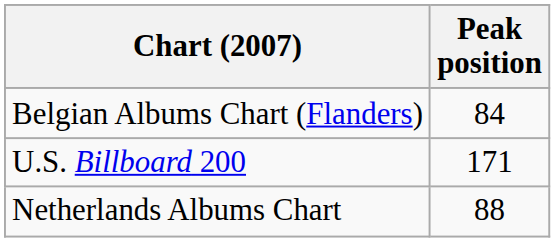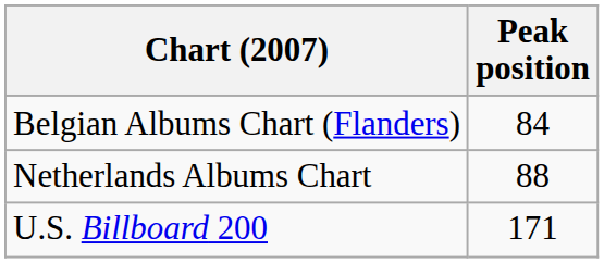 <table class="wikitable sortable">
 <tr>
 <th>Chart (2007)</th>
 <th>Peak<br>position</th>
 </tr>
 <tr>
 <td>Belgian Albums Chart (<a href='#'>Flanders</a>)</td>
 <td style="text-align:center;">84</td>
 </tr>
 <tr>
+<td>Netherlands Albums Chart</td>
+<td style="text-align:center;">88</td>
+</tr>
+<tr>
 <td>U.S. <a href='#'><em>Billboard</em> 200</a></td>
 <td style="text-align:center;">171</td>
 </tr>
-<tr>
-<td>Netherlands Albums Chart</td>
-<td style="text-align:center;">88</td>
-</tr>
 </table>
